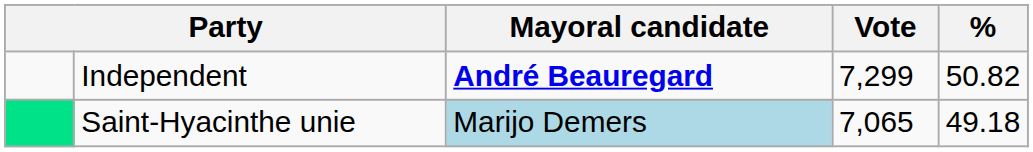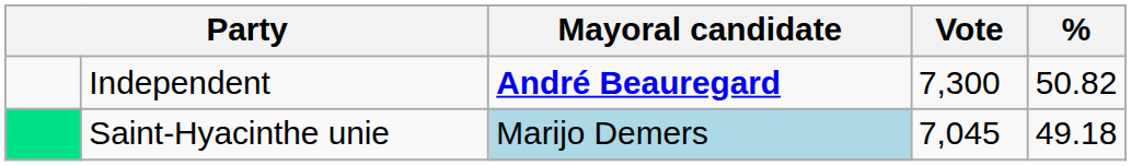 <table class="wikitable">
 <tr>
 <th bgcolor="#DDDDFF" width="230px" colspan="2">Party</th>
 <th bgcolor="#DDDDFF" width="200px">Mayoral candidate</th>
 <th bgcolor="#DDDDFF" width="50px">Vote</th>
 <th bgcolor="#DDDDFF" width="30px">%</th>
 </tr>
 <tr>
 <td> </td>
 <td>Independent</td>
 <td><strong><a href='#'>André Beauregard</a></strong></td>
-<td>7,299</td>
+<td>7,300</td>
 <td>50.82</td>
 </tr>
 <tr>
 <td bgcolor=#00e288 width="30px"> </td>
 <td>Saint-Hyacinthe unie</td>
 <td style="background: lightblue;">Marijo Demers</td>
-<td>7,065</td>
+<td>7,045</td>
 <td>49.18</td>
 </tr>
 </table>
